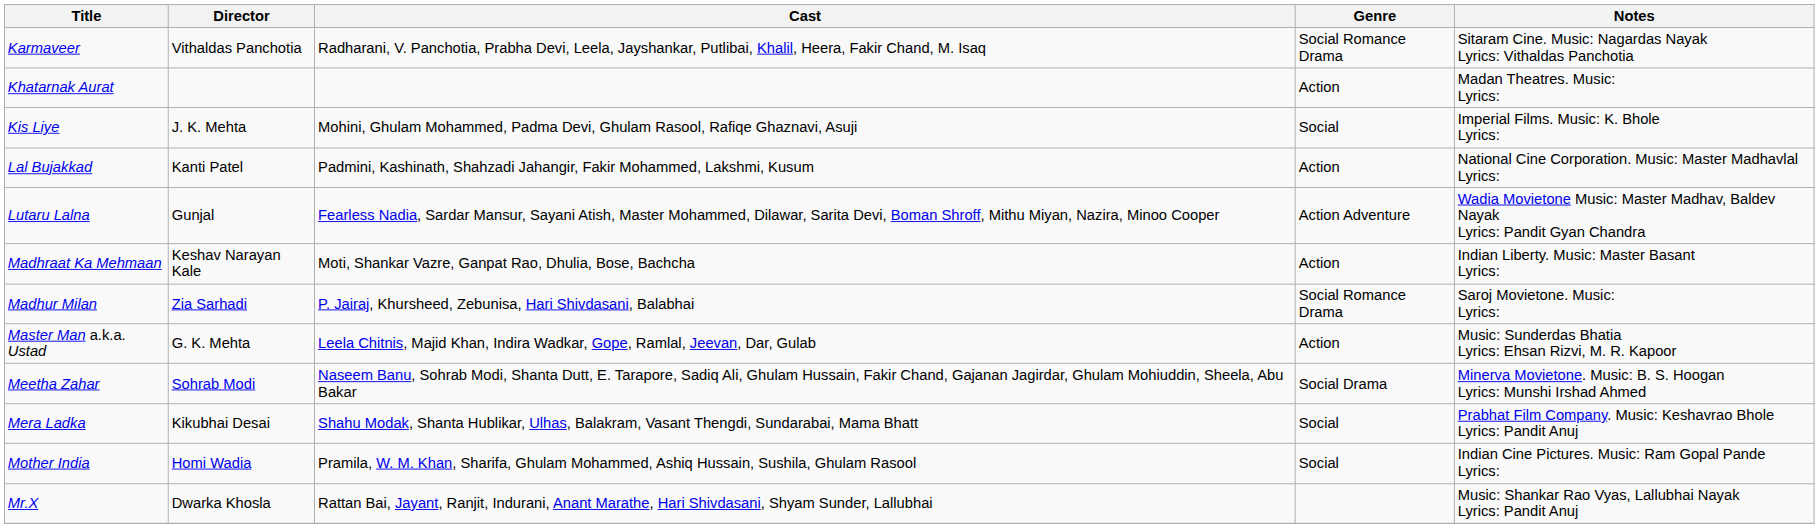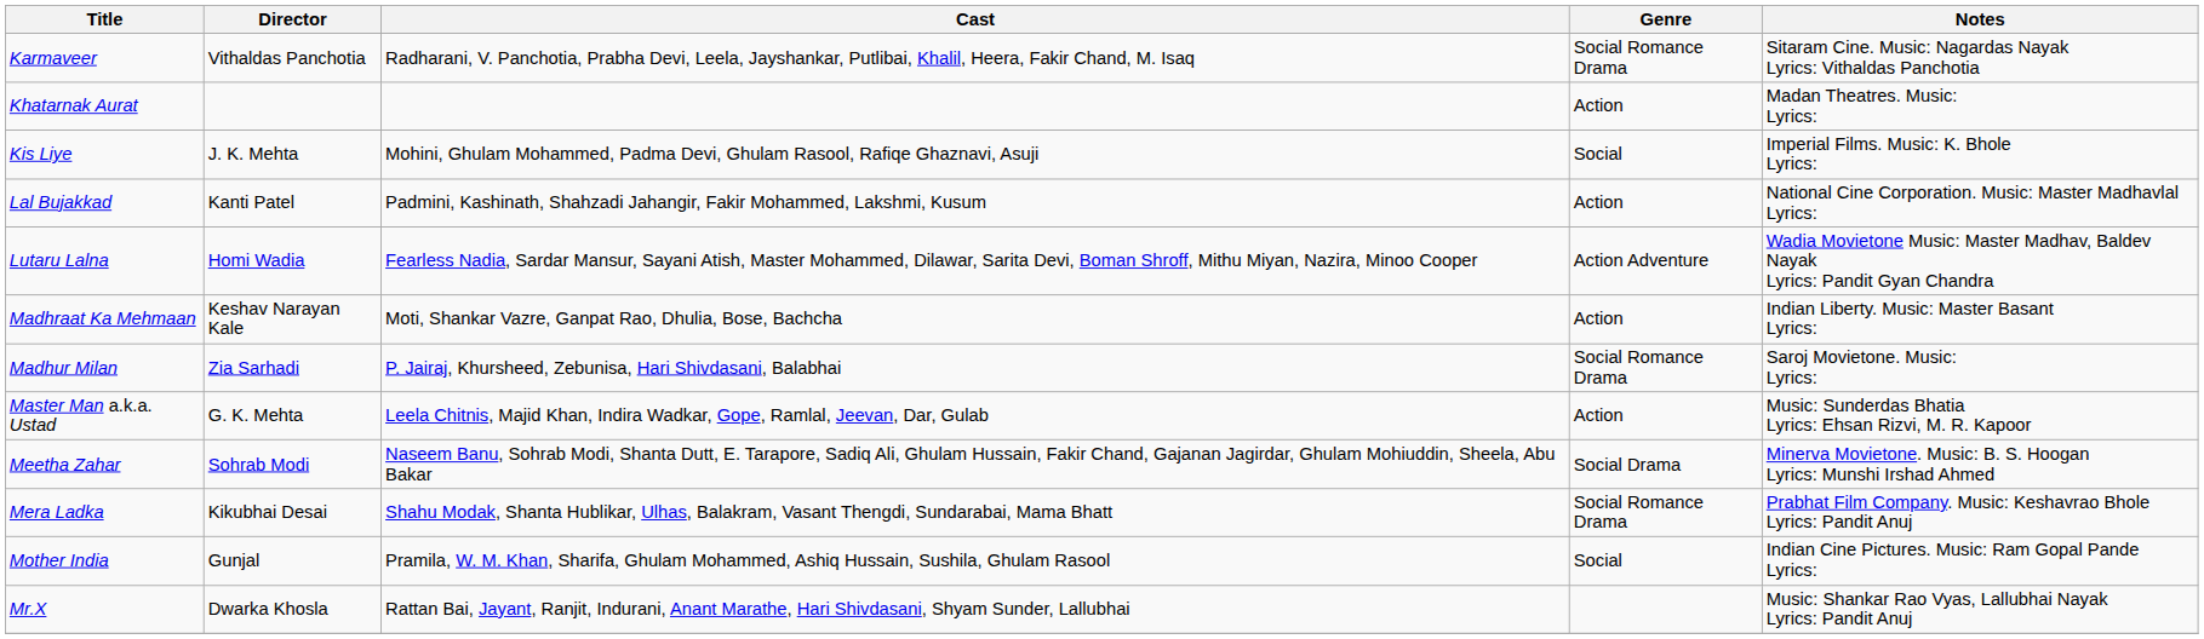 <table class="wikitable">
 <tr>
 <th>Title</th>
 <th>Director</th>
 <th>Cast</th>
 <th>Genre</th>
 <th>Notes</th>
 </tr>
 <tr>
 <td><em><a href='#'>Karmaveer</a></em></td>
 <td>Vithaldas Panchotia</td>
 <td>Radharani, V. Panchotia, Prabha Devi, Leela, Jayshankar, Putlibai, <a href='#'>Khalil</a>, Heera, Fakir Chand, M. Isaq</td>
 <td>Social Romance Drama</td>
 <td>Sitaram Cine. Music: Nagardas Nayak<br>Lyrics: Vithaldas Panchotia</td>
 </tr>
 <tr>
 <td><em><a href='#'>Khatarnak Aurat</a></em></td>
 <td></td>
 <td></td>
 <td>Action</td>
 <td>Madan Theatres. Music: <br>Lyrics:</td>
 </tr>
 <tr>
 <td><em><a href='#'>Kis Liye</a></em></td>
 <td>J. K. Mehta</td>
 <td>Mohini, Ghulam Mohammed, Padma Devi, Ghulam Rasool, Rafiqe Ghaznavi, Asuji</td>
 <td>Social</td>
 <td>Imperial Films. Music: K. Bhole<br>Lyrics:</td>
 </tr>
 <tr>
 <td><em><a href='#'>Lal Bujakkad</a></em></td>
 <td>Kanti Patel</td>
 <td>Padmini, Kashinath, Shahzadi Jahangir, Fakir Mohammed, Lakshmi, Kusum</td>
 <td>Action</td>
 <td>National Cine Corporation. Music: Master Madhavlal <br>Lyrics:</td>
 </tr>
 <tr>
 <td><em><a href='#'>Lutaru Lalna</a></em></td>
-<td>Gunjal</td>
+<td><a href='#'>Homi Wadia</a></td>
 <td><a href='#'>Fearless Nadia</a>, Sardar Mansur, Sayani Atish, Master Mohammed, Dilawar, Sarita Devi, <a href='#'>Boman Shroff</a>, Mithu Miyan, Nazira, Minoo Cooper</td>
 <td>Action Adventure</td>
 <td><a href='#'>Wadia Movietone</a> Music: Master Madhav, Baldev Nayak<br>Lyrics: Pandit Gyan Chandra</td>
 </tr>
 <tr>
 <td><em><a href='#'>Madhraat Ka Mehmaan</a></em></td>
 <td>Keshav Narayan Kale</td>
 <td>Moti, Shankar Vazre, Ganpat Rao, Dhulia, Bose, Bachcha</td>
 <td>Action</td>
 <td>Indian Liberty. Music: Master Basant<br>Lyrics:</td>
 </tr>
 <tr>
 <td><em><a href='#'>Madhur Milan</a></em></td>
 <td><a href='#'>Zia Sarhadi</a></td>
 <td><a href='#'>P. Jairaj</a>, Khursheed, Zebunisa, <a href='#'>Hari Shivdasani</a>, Balabhai</td>
 <td>Social Romance Drama</td>
 <td>Saroj Movietone. Music: <br>Lyrics:</td>
 </tr>
 <tr>
 <td><em><a href='#'>Master Man</a></em> a.k.a. <em>Ustad</em></td>
 <td>G. K. Mehta</td>
 <td><a href='#'>Leela Chitnis</a>, Majid Khan, Indira Wadkar, <a href='#'>Gope</a>, Ramlal, <a href='#'>Jeevan</a>, Dar, Gulab</td>
 <td>Action</td>
 <td>Music: Sunderdas Bhatia<br>Lyrics: Ehsan Rizvi, M. R. Kapoor</td>
 </tr>
 <tr>
 <td><em><a href='#'>Meetha Zahar</a></em></td>
 <td><a href='#'>Sohrab Modi</a></td>
 <td><a href='#'>Naseem Banu</a>, Sohrab Modi, Shanta Dutt, E. Tarapore, Sadiq Ali, Ghulam Hussain, Fakir Chand, Gajanan Jagirdar, Ghulam Mohiuddin, Sheela, Abu Bakar</td>
 <td>Social Drama</td>
 <td><a href='#'>Minerva Movietone</a>. Music: B. S. Hoogan<br>Lyrics: Munshi Irshad Ahmed</td>
 </tr>
 <tr>
 <td><em><a href='#'>Mera Ladka</a></em></td>
 <td>Kikubhai Desai</td>
 <td><a href='#'>Shahu Modak</a>, Shanta Hublikar, <a href='#'>Ulhas</a>, Balakram, Vasant Thengdi, Sundarabai, Mama Bhatt</td>
-<td>Social</td>
+<td>Social Romance Drama</td>
 <td><a href='#'>Prabhat Film Company</a>. Music: Keshavrao Bhole<br>Lyrics: Pandit Anuj</td>
 </tr>
 <tr>
 <td><em><a href='#'>Mother India</a></em></td>
-<td><a href='#'>Homi Wadia</a></td>
+<td>Gunjal</td>
 <td>Pramila, <a href='#'>W. M. Khan</a>, Sharifa, Ghulam Mohammed, Ashiq Hussain, Sushila, Ghulam Rasool</td>
 <td>Social</td>
 <td>Indian Cine Pictures. Music: Ram Gopal Pande<br>Lyrics:</td>
 </tr>
 <tr>
 <td><em><a href='#'>Mr.X</a></em></td>
 <td>Dwarka Khosla</td>
 <td>Rattan Bai, <a href='#'>Jayant</a>, Ranjit, Indurani, <a href='#'>Anant Marathe</a>, <a href='#'>Hari Shivdasani</a>, Shyam Sunder, Lallubhai</td>
 <td></td>
 <td>Music: Shankar Rao Vyas, Lallubhai Nayak<br>Lyrics: Pandit Anuj</td>
 </tr>
 <tr>
 </tr>
 </table>
